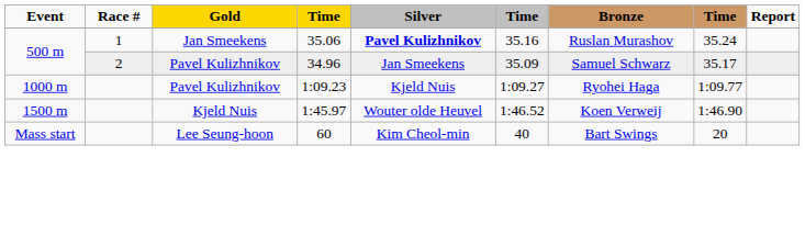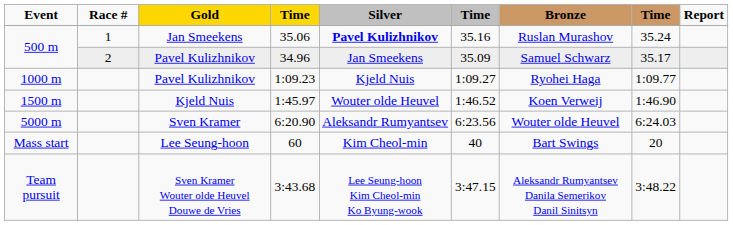 <table class="wikitable">
 <tr>
 <td width="80" align="center"><strong>Event</strong></td>
 <td width="65" align="center"><strong>Race #</strong></td>
 <td width="150" bgcolor="gold" align="center"><strong>Gold</strong></td>
 <td width="50" bgcolor="gold" align="center"><strong>Time</strong></td>
 <td width="150" bgcolor="silver" align="center"><strong>Silver</strong></td>
 <td width="50" bgcolor="silver" align="center"><strong>Time</strong></td>
 <td width="150" bgcolor="#CC9966" align="center"><strong>Bronze</strong></td>
 <td width="50" bgcolor="#CC9966" align="center"><strong>Time</strong></td>
 <td width="50" align="center"><strong>Report</strong></td>
 </tr>
 <tr bgcolor="#cccccc">
 </tr>
 <tr>
 <td rowspan=2 align="center"><a href='#'>500 m</a></td>
 <td align="center">1</td>
 <td align="center"><a href='#'>Jan Smeekens</a><br><small></small></td>
 <td align="center">35.06</td>
 <td align="center"><strong><a href='#'>Pavel Kulizhnikov</a><br><small></small></strong></td>
 <td align="center">35.16</td>
 <td align="center"><a href='#'>Ruslan Murashov</a><br><small></small></td>
 <td align="center">35.24</td>
 <td align="center"></td>
 </tr>
 <tr bgcolor="#eeeeee">
 <td align="center">2</td>
 <td align="center"><a href='#'>Pavel Kulizhnikov</a><br><small></small></td>
 <td align="center">34.96</td>
 <td align="center"><a href='#'>Jan Smeekens</a><br><small></small></td>
 <td align="center">35.09</td>
 <td align="center"><a href='#'>Samuel Schwarz</a><br><small></small></td>
 <td align="center">35.17</td>
 <td align="center"></td>
 </tr>
 <tr>
 <td align="center"><a href='#'>1000 m</a></td>
 <td align="center"></td>
 <td align="center"><a href='#'>Pavel Kulizhnikov</a><br><small></small></td>
 <td align="center">1:09.23</td>
 <td align="center"><a href='#'>Kjeld Nuis</a><br><small></small></td>
 <td align="center">1:09.27</td>
 <td align="center"><a href='#'>Ryohei Haga</a><br><small></small></td>
 <td align="center">1:09.77</td>
 <td align="center"></td>
 </tr>
 <tr>
 <td align="center"><a href='#'>1500 m</a></td>
 <td align="center"></td>
 <td align="center"><a href='#'>Kjeld Nuis</a><br><small></small></td>
 <td align="center">1:45.97</td>
 <td align="center"><a href='#'>Wouter olde Heuvel</a><br><small></small></td>
 <td align="center">1:46.52</td>
 <td align="center"><a href='#'>Koen Verweij</a><br><small></small></td>
 <td align="center">1:46.90</td>
 <td align="center"></td>
 </tr>
 <tr>
+<td align="center"><a href='#'>5000 m</a></td>
+<td align="center"></td>
+<td align="center"><a href='#'>Sven Kramer</a><br><small></small></td>
+<td align="center">6:20.90</td>
+<td align="center"><a href='#'>Aleksandr Rumyantsev</a><br><small></small></td>
+<td align="center">6:23.56</td>
+<td align="center"><a href='#'>Wouter olde Heuvel</a><br><small></small></td>
+<td align="center">6:24.03</td>
+<td align="center"></td>
+</tr>
+<tr>
 <td align="center"><a href='#'>Mass start</a></td>
 <td align="center"></td>
 <td align="center"><a href='#'>Lee Seung-hoon</a><br><small></small></td>
 <td align="center">60 </td>
 <td align="center"><a href='#'>Kim Cheol-min</a><br><small></small></td>
 <td align="center">40 </td>
 <td align="center"><a href='#'>Bart Swings</a><br><small></small></td>
 <td align="center">20 </td>
 <td align="center"></td>
 </tr>
+<tr>
+<td align="center"><a href='#'>Team pursuit</a></td>
+<td align="center"></td>
+<td align="center"><br><small><a href='#'>Sven Kramer</a><br><a href='#'>Wouter olde Heuvel</a><br><a href='#'>Douwe de Vries</a></small></td>
+<td align="center">3:43.68</td>
+<td align="center"><br><small><a href='#'>Lee Seung-hoon</a><br><a href='#'>Kim Cheol-min</a><br><a href='#'>Ko Byung-wook</a></small></td>
+<td align="center">3:47.15</td>
+<td align="center"><br><small><a href='#'>Aleksandr Rumyantsev</a><br><a href='#'>Danila Semerikov</a><br><a href='#'>Danil Sinitsyn</a></small></td>
+<td align="center">3:48.22</td>
+<td align="center"></td>
+</tr>
 </table>
